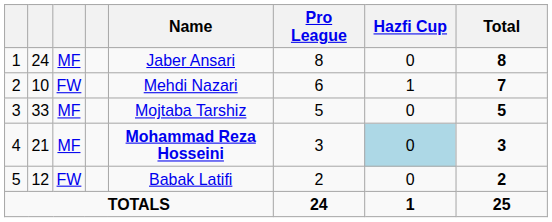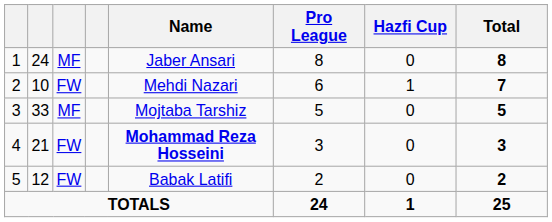 <table class="wikitable" style="font-size: 95%; text-align: center;">
 <tr>
 <th width=15></th>
 <th width=15></th>
 <th width=15></th>
 <th width=15></th>
 <th width=150>Name</th>
 <th width=80><a href='#'>Pro League</a></th>
 <th width=80><a href='#'>Hazfi Cup</a></th>
 <th width=80>Total</th>
 </tr>
 <tr>
 <td>1</td>
 <td>24</td>
 <td><a href='#'>MF</a></td>
 <td></td>
 <td><a href='#'>Jaber Ansari</a></td>
 <td>8</td>
 <td>0</td>
 <td><strong>8</strong></td>
 </tr>
 <tr>
 <td>2</td>
 <td>10</td>
 <td><a href='#'>FW</a></td>
 <td></td>
 <td><a href='#'>Mehdi Nazari</a></td>
 <td>6</td>
 <td>1</td>
 <td><strong>7</strong></td>
 </tr>
 <tr>
 <td>3</td>
 <td>33</td>
 <td><a href='#'>MF</a></td>
 <td></td>
 <td><a href='#'>Mojtaba Tarshiz</a></td>
 <td>5</td>
 <td>0</td>
 <td><strong>5</strong></td>
 </tr>
 <tr>
 <td>4</td>
 <td>21</td>
-<td><a href='#'>MF</a></td>
+<td><a href='#'>FW</a></td>
 <td></td>
 <td><strong><a href='#'>Mohammad Reza Hosseini</a></strong></td>
 <td>3</td>
-<td style="background: lightblue;">0</td>
+<td>0</td>
 <td><strong>3</strong></td>
 </tr>
 <tr>
 <td>5</td>
 <td>12</td>
 <td><a href='#'>FW</a></td>
 <td></td>
 <td><a href='#'>Babak Latifi</a></td>
 <td>2</td>
 <td>0</td>
 <td><strong>2</strong></td>
 </tr>
 <tr>
 <td colspan="5"><strong>TOTALS</strong></td>
 <td><strong>24</strong></td>
 <td><strong>1</strong></td>
 <td><strong>25</strong></td>
 </tr>
 </table>
